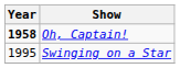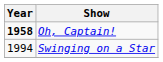 <table class="wikitable">
 <tr>
 <th>Year</th>
 <th>Show</th>
 </tr>
 <tr>
 <td><strong>1958</strong></td>
 <td><em><a href='#'>Oh, Captain!</a></em></td>
 </tr>
 <tr>
-<td>1995</td>
+<td>1994</td>
 <td><em><a href='#'>Swinging on a Star</a></em></td>
 </tr>
 <tr>
 </tr>
 </table>
